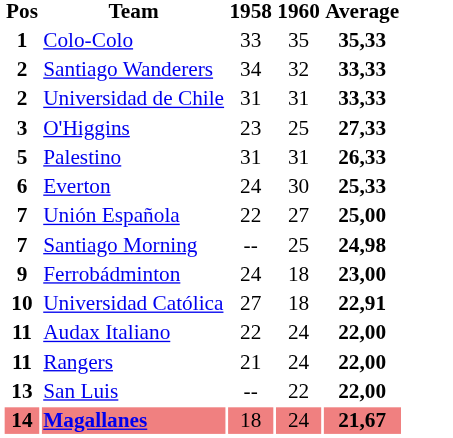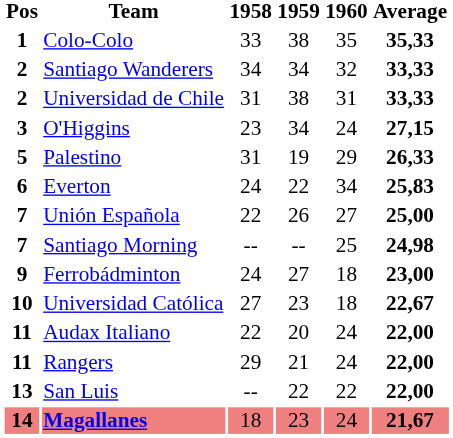 <table>
 <tr>
 <th>Pos</th>
 <th>Team</th>
 <th>1958</th>
+<th>1959</th>
 <th>1960</th>
 <th>Average</th>
 </tr>
 <tr align=center>
 <td><strong>1</strong></td>
 <td align=left><a href='#'>Colo-Colo</a></td>
 <td>33</td>
+<td>38</td>
 <td>35</td>
 <td><strong>35,33</strong></td>
 </tr>
 <tr align=center>
 <td><strong>2</strong></td>
 <td align=left><a href='#'>Santiago Wanderers</a></td>
+<td>34</td>
 <td>34</td>
 <td>32</td>
 <td><strong>33,33</strong></td>
 </tr>
 <tr align=center>
 <td><strong>2</strong></td>
 <td align=left><a href='#'>Universidad de Chile</a></td>
 <td>31</td>
+<td>38</td>
 <td>31</td>
 <td><strong>33,33</strong></td>
 </tr>
 <tr align=center>
 <td><strong>3</strong></td>
 <td align=left><a href='#'>O'Higgins</a></td>
 <td>23</td>
-<td>25</td>
-<td><strong>27,33</strong></td>
+<td>34</td>
+<td>24</td>
+<td><strong>27,15</strong></td>
 </tr>
 <tr align=center>
 <td><strong>5</strong></td>
 <td align=left><a href='#'>Palestino</a></td>
 <td>31</td>
-<td>31</td>
+<td>19</td>
+<td>29</td>
 <td><strong>26,33</strong></td>
 </tr>
 <tr align=center>
 <td><strong>6</strong></td>
 <td align=left><a href='#'>Everton</a></td>
 <td>24</td>
-<td>30</td>
-<td><strong>25,33</strong></td>
+<td>22</td>
+<td>34</td>
+<td><strong>25,83</strong></td>
 </tr>
 <tr align=center>
 <td><strong>7</strong></td>
 <td align=left><a href='#'>Unión Española</a></td>
 <td>22</td>
+<td>26</td>
 <td>27</td>
 <td><strong>25,00</strong></td>
 </tr>
 <tr align=center>
 <td><strong>7</strong></td>
 <td align=left><a href='#'>Santiago Morning</a></td>
+<td>--</td>
 <td>--</td>
 <td>25</td>
 <td><strong>24,98</strong></td>
 </tr>
 <tr align=center>
 <td><strong>9</strong></td>
 <td align=left><a href='#'>Ferrobádminton</a></td>
 <td>24</td>
+<td>27</td>
 <td>18</td>
 <td><strong>23,00</strong></td>
 </tr>
 <tr align=center>
 <td><strong>10</strong></td>
 <td align=left><a href='#'>Universidad Católica</a></td>
 <td>27</td>
+<td>23</td>
 <td>18</td>
-<td><strong>22,91</strong></td>
+<td><strong>22,67</strong></td>
 </tr>
 <tr align=center>
 <td><strong>11</strong></td>
 <td align=left><a href='#'>Audax Italiano</a></td>
 <td>22</td>
+<td>20</td>
 <td>24</td>
 <td><strong>22,00</strong></td>
 </tr>
 <tr align=center>
 <td><strong>11</strong></td>
 <td align=left><a href='#'>Rangers</a></td>
+<td>29</td>
 <td>21</td>
 <td>24</td>
 <td><strong>22,00</strong></td>
 </tr>
 <tr align=center>
 <td><strong>13</strong></td>
 <td align=left><a href='#'>San Luis</a></td>
 <td>--</td>
 <td>22</td>
+<td>22</td>
 <td><strong>22,00</strong></td>
 </tr>
 <tr align=center style="background:#F08080;">
 <td><strong>14</strong></td>
 <td align=left><strong><a href='#'>Magallanes</a></strong></td>
 <td>18</td>
+<td>23</td>
 <td>24</td>
 <td><strong>21,67</strong></td>
 </tr>
 </table>
